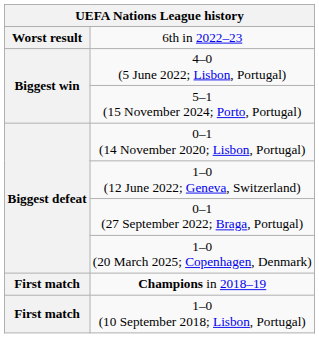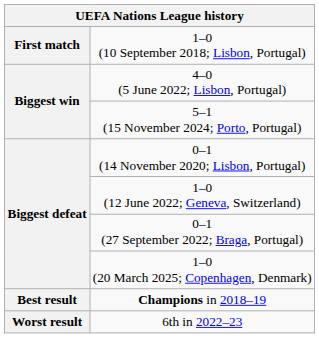 <table class="wikitable collapsible collapsed" style="text-align: center;font-size:90%;">
 <tr>
 <th colspan="2">UEFA Nations League history</th>
 </tr>
 <tr>
-<th>Worst result</th>
-<td>6th in <a href='#'>2022–23</a></td>
+<th>First match</th>
+<td> 1–0 <br>(10 September 2018; <a href='#'>Lisbon</a>, Portugal)</td>
 </tr>
 <tr>
 <th rowspan="2">Biggest win</th>
 <td> 4–0 <br>(5 June 2022; <a href='#'>Lisbon</a>, Portugal)</td>
 </tr>
 <tr>
 <td> 5–1 <br>(15 November 2024; <a href='#'>Porto</a>, Portugal)</td>
 </tr>
 <tr>
 <th rowspan="4">Biggest defeat</th>
 <td> 0–1 <br>(14 November 2020; <a href='#'>Lisbon</a>, Portugal)</td>
 </tr>
 <tr>
 <td> 1–0 <br>(12 June 2022; <a href='#'>Geneva</a>, Switzerland)</td>
 </tr>
 <tr>
 <td> 0–1 <br>(27 September 2022; <a href='#'>Braga</a>, Portugal)</td>
 </tr>
 <tr>
 <td> 1–0 <br>(20 March 2025; <a href='#'>Copenhagen</a>, Denmark)</td>
 </tr>
 <tr>
-<th>First match</th>
+<th>Best result</th>
 <td><strong>Champions</strong> in <a href='#'>2018–19</a></td>
 </tr>
 <tr>
-<th>First match</th>
-<td> 1–0 <br>(10 September 2018; <a href='#'>Lisbon</a>, Portugal)</td>
+<th>Worst result</th>
+<td>6th in <a href='#'>2022–23</a></td>
 </tr>
 </table>
